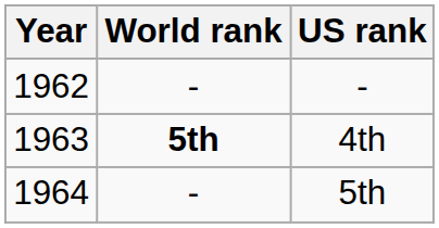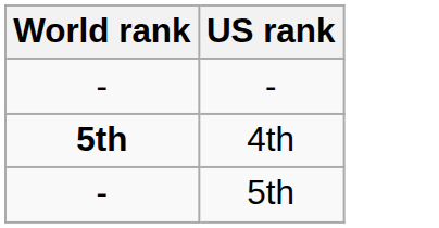 <table class=wikitable>
 <tr>
-<th>Year</th>
 <th>World rank</th>
 <th>US rank</th>
 </tr>
 <tr>
-<td>1962</td>
 <td align="center">-</td>
 <td align="center">-</td>
 </tr>
 <tr>
-<td>1963</td>
 <td align="center"><strong>5th</strong></td>
 <td align="center">4th</td>
 </tr>
 <tr>
-<td>1964</td>
 <td align="center">-</td>
 <td align="center">5th</td>
 </tr>
 </table>
